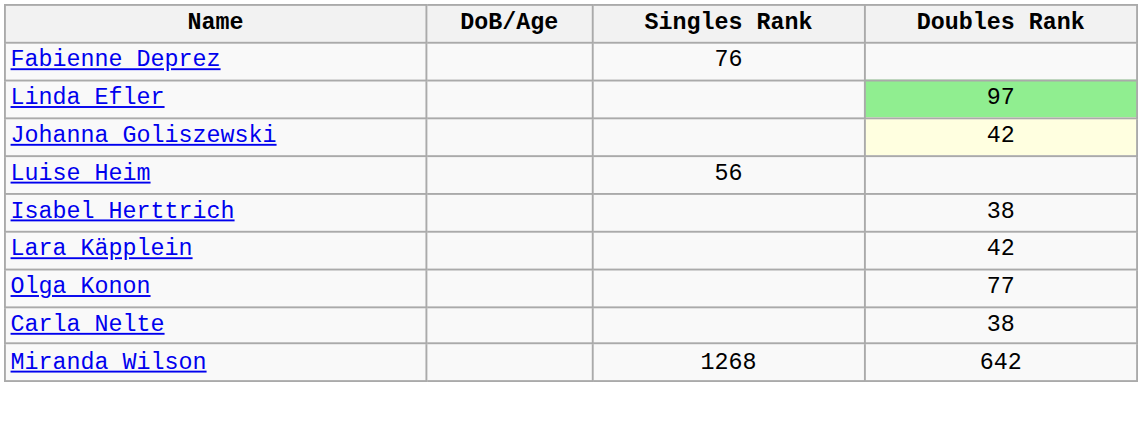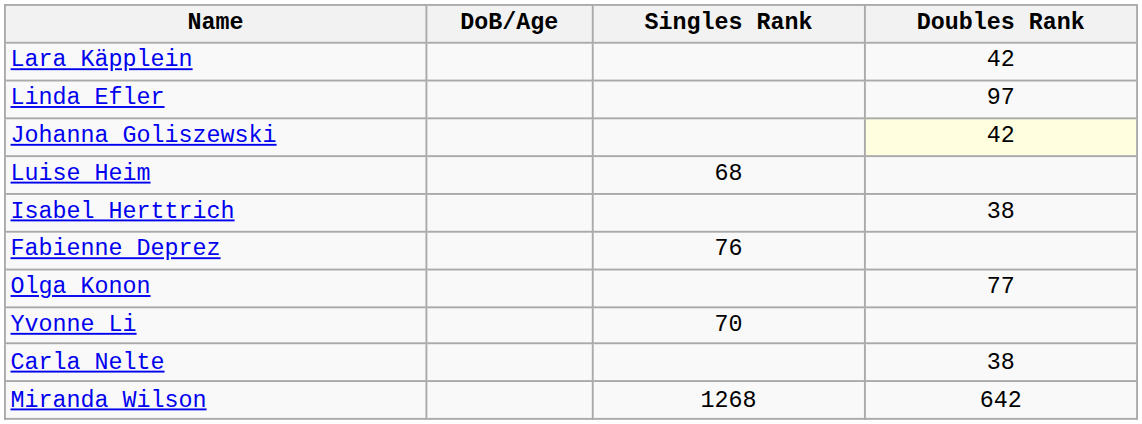 <table class="wikitable"  style="width:600px; font-size:95%;">
 <tr>
 <th align="left">Name</th>
 <th align="left">DoB/Age</th>
 <th align="left">Singles Rank</th>
 <th align="left">Doubles Rank</th>
 </tr>
 <tr>
-<td><a href='#'>Fabienne Deprez</a></td>
+<td><a href='#'>Lara Käpplein</a></td>
 <td></td>
-<td align="center">76</td>
 <td align="center"></td>
+<td align="center">42</td>
 </tr>
 <tr>
 <td><a href='#'>Linda Efler</a></td>
 <td></td>
 <td align="center"></td>
-<td align="center" style="background: lightgreen;">97</td>
+<td align="center">97</td>
 </tr>
 <tr>
 <td><a href='#'>Johanna Goliszewski</a></td>
 <td></td>
 <td align="center"></td>
 <td align="center" style="background: lightyellow;">42</td>
 </tr>
 <tr>
 <td><a href='#'>Luise Heim</a></td>
 <td></td>
-<td align="center">56</td>
+<td align="center">68</td>
 <td align="center"></td>
 </tr>
 <tr>
 <td><a href='#'>Isabel Herttrich</a></td>
 <td></td>
 <td align="center"></td>
 <td align="center">38</td>
 </tr>
 <tr>
-<td><a href='#'>Lara Käpplein</a></td>
+<td><a href='#'>Fabienne Deprez</a></td>
 <td></td>
+<td align="center">76</td>
 <td align="center"></td>
-<td align="center">42</td>
 </tr>
 <tr>
 <td><a href='#'>Olga Konon</a></td>
 <td></td>
 <td align="center"></td>
 <td align="center">77</td>
+</tr>
+<tr>
+<td><a href='#'>Yvonne Li</a></td>
+<td></td>
+<td align="center">70</td>
+<td align="center"></td>
 </tr>
 <tr>
 <td><a href='#'>Carla Nelte</a></td>
 <td></td>
 <td align="center"></td>
 <td align="center">38</td>
 </tr>
 <tr>
 <td><a href='#'>Miranda Wilson</a></td>
 <td></td>
 <td align="center">1268</td>
 <td align="center">642</td>
 </tr>
 </table>
